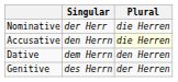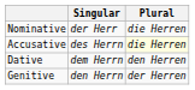 <table class="wikitable">
 <tr>
 <th></th>
 <th>Singular</th>
 <th>Plural</th>
 </tr>
 <tr>
 <td>Nominative</td>
 <td><em>der Herr</em></td>
 <td><em>die Herren</em></td>
 </tr>
 <tr>
 <td>Accusative</td>
-<td><em>den Herrn</em></td>
+<td><em>des Herrn</em></td>
 <td style="background: lightyellow;"><em>die Herren</em></td>
 </tr>
 <tr>
 <td>Dative</td>
 <td><em>dem Herrn</em></td>
 <td><em>den Herren</em></td>
 </tr>
 <tr>
 <td>Genitive</td>
-<td><em>des Herrn</em></td>
+<td><em>den Herrn</em></td>
 <td><em>der Herren</em></td>
 </tr>
 </table>
